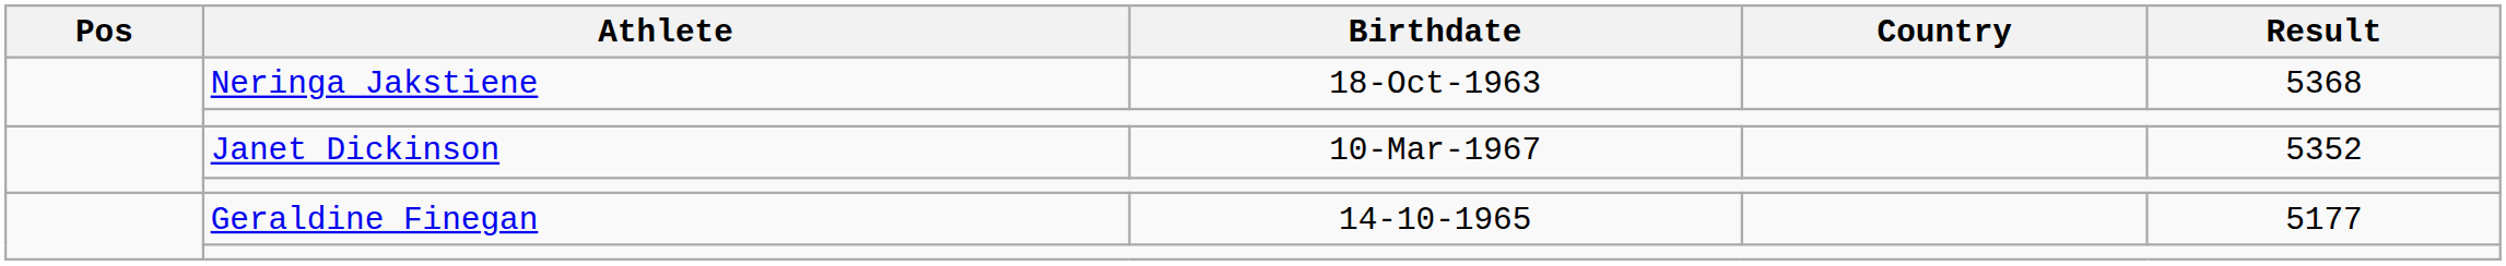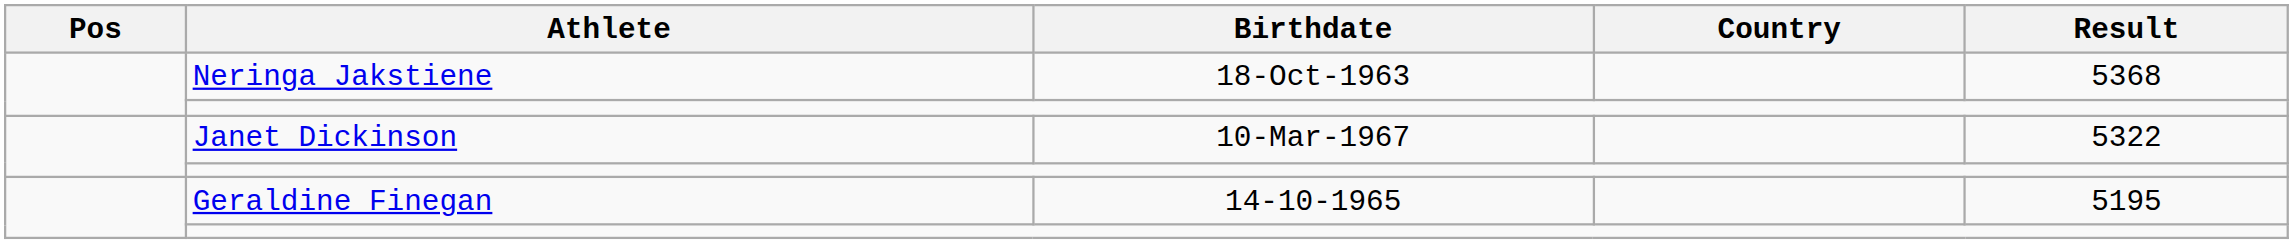 <table class="wikitable"  style="text-align:center; width:80%;">
 <tr>
 <th>Pos</th>
 <th>Athlete</th>
 <th>Birthdate</th>
 <th>Country</th>
 <th>Result</th>
 </tr>
 <tr>
 <td align=center rowspan=2></td>
 <td align=left><a href='#'>Neringa Jakstiene</a></td>
 <td>18-Oct-1963</td>
 <td align=left></td>
 <td>5368</td>
 </tr>
 <tr>
 <td colspan=4></td>
 </tr>
 <tr>
 <td align=center rowspan=2></td>
 <td align=left><a href='#'>Janet Dickinson</a></td>
 <td>10-Mar-1967</td>
 <td align=left></td>
-<td>5352</td>
+<td>5322</td>
 </tr>
 <tr>
 <td colspan=4></td>
 </tr>
 <tr>
 <td align=center rowspan=2></td>
 <td align=left><a href='#'>Geraldine Finegan</a></td>
 <td>14-10-1965</td>
 <td align=left></td>
-<td>5177</td>
+<td>5195</td>
 </tr>
 <tr>
 <td colspan=4></td>
 </tr>
 </table>
